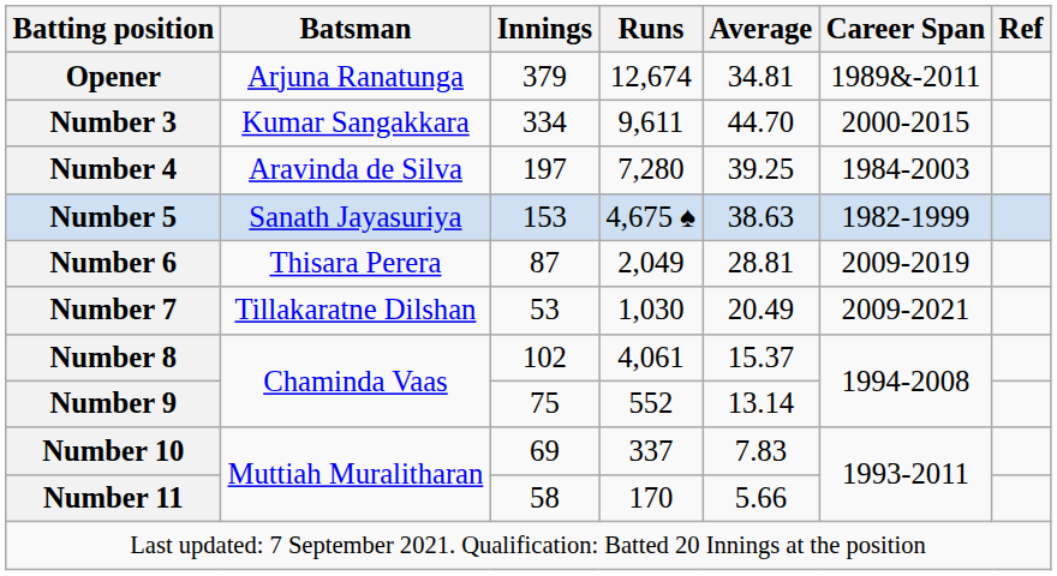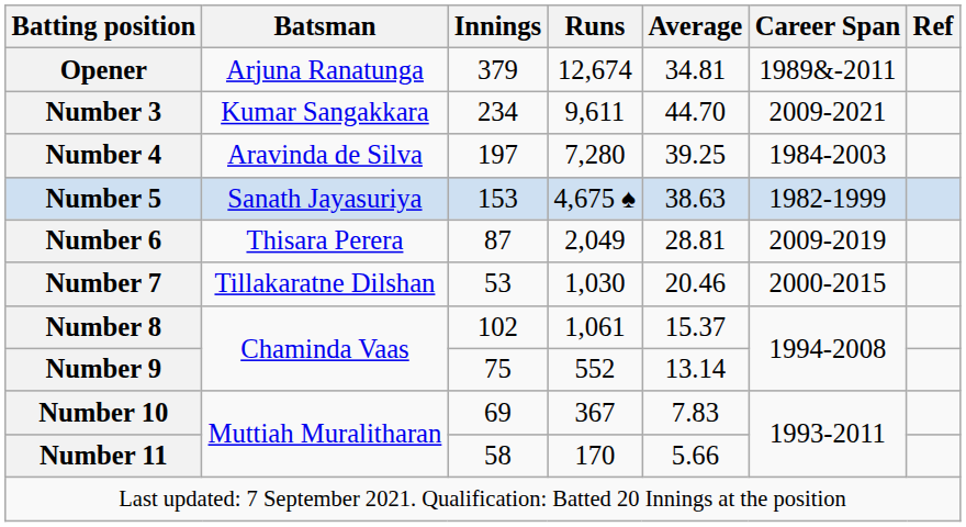 <table class="wikitable sortable" style=text-align:center;>
 <tr>
 <th scope="col">Batting position</th>
 <th scope="col">Batsman</th>
 <th scope="col">Innings</th>
 <th scope="col">Runs</th>
 <th scope="col">Average</th>
 <th scope="col">Career Span</th>
 <th scope="col">Ref</th>
 </tr>
 <tr>
 <th scope=row style=text-align:center;>Opener</th>
 <td><a href='#'>Arjuna Ranatunga</a></td>
 <td>379</td>
 <td>12,674</td>
 <td>34.81</td>
 <td>1989&-2011</td>
 <td></td>
 </tr>
 <tr>
 <th scope=row style=text-align:center;>Number 3</th>
 <td><a href='#'>Kumar Sangakkara</a></td>
-<td>334</td>
+<td>234</td>
 <td>9,611</td>
 <td>44.70</td>
-<td>2000-2015</td>
+<td>2009-2021</td>
 <td></td>
 </tr>
 <tr>
 <th scope=row style=text-align:center;>Number 4</th>
 <td><a href='#'>Aravinda de Silva</a></td>
 <td>197</td>
 <td>7,280</td>
 <td>39.25</td>
 <td>1984-2003</td>
 <td></td>
 </tr>
 <tr bgcolor=#cee0f2>
 <th scope="row" style="text-align:center; background:#cee0f2;">Number 5</th>
 <td><a href='#'>Sanath Jayasuriya</a></td>
 <td>153</td>
 <td>4,675 ♠</td>
 <td>38.63</td>
 <td>1982-1999</td>
 <td></td>
 </tr>
 <tr>
 <th scope=row style=text-align:center;>Number 6</th>
 <td><a href='#'>Thisara Perera</a></td>
 <td>87</td>
 <td>2,049</td>
 <td>28.81</td>
 <td>2009-2019</td>
 <td></td>
 </tr>
 <tr>
 <th scope=row style=text-align:center;>Number 7</th>
 <td><a href='#'>Tillakaratne Dilshan</a></td>
 <td>53</td>
 <td>1,030</td>
-<td>20.49</td>
-<td>2009-2021</td>
+<td>20.46</td>
+<td>2000-2015</td>
 <td></td>
 </tr>
 <tr>
 <th scope=row style=text-align:center;>Number 8</th>
 <td rowspan=2><a href='#'>Chaminda Vaas</a></td>
 <td>102</td>
-<td>4,061</td>
+<td>1,061</td>
 <td>15.37</td>
 <td rowspan=2>1994-2008</td>
 <td></td>
 </tr>
 <tr>
 <th scope=row style=text-align:center;>Number 9</th>
 <td>75</td>
 <td>552</td>
 <td>13.14</td>
 <td></td>
 </tr>
 <tr>
 <th scope=row style=text-align:center;>Number 10</th>
 <td rowspan=2><a href='#'>Muttiah Muralitharan</a></td>
 <td>69</td>
-<td>337</td>
+<td>367</td>
 <td>7.83</td>
 <td rowspan=2>1993-2011</td>
 <td></td>
 </tr>
 <tr>
 <th scope="row" style="text-align:center;">Number 11</th>
 <td>58</td>
 <td>170</td>
 <td>5.66</td>
 <td></td>
 </tr>
 <tr>
 <td colspan=7><small>Last updated: 7 September 2021. Qualification: Batted 20 Innings at the position</small></td>
 </tr>
 </table>
